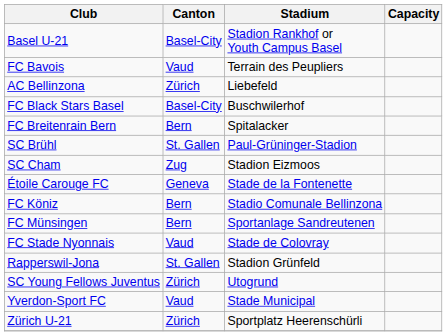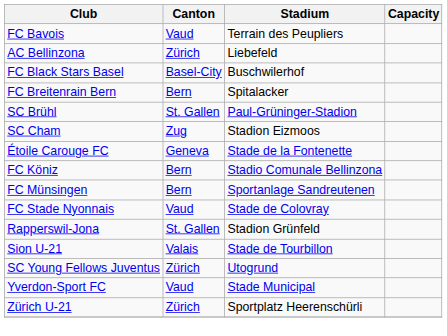 <table class="wikitable">
 <tr>
 <th>Club</th>
 <th>Canton</th>
 <th>Stadium</th>
 <th>Capacity</th>
-</tr>
-<tr>
-<td><a href='#'>Basel U-21</a></td>
-<td><a href='#'>Basel-City</a></td>
-<td><a href='#'>Stadion Rankhof</a> or<br><a href='#'>Youth Campus Basel</a></td>
-<td><br></td>
 </tr>
 <tr>
 <td><a href='#'>FC Bavois</a></td>
 <td><a href='#'>Vaud</a></td>
 <td>Terrain des Peupliers</td>
 <td></td>
 </tr>
 <tr>
 <td><a href='#'>AC Bellinzona</a></td>
 <td><a href='#'>Zürich</a></td>
 <td>Liebefeld</td>
 <td></td>
 </tr>
 <tr>
 <td><a href='#'>FC Black Stars Basel</a></td>
 <td><a href='#'>Basel-City</a></td>
 <td>Buschwilerhof</td>
 <td></td>
 </tr>
 <tr>
 <td><a href='#'>FC Breitenrain Bern</a></td>
 <td><a href='#'>Bern</a></td>
 <td>Spitalacker</td>
 <td></td>
 </tr>
 <tr>
 <td><a href='#'>SC Brühl</a></td>
 <td><a href='#'>St. Gallen</a></td>
 <td><a href='#'>Paul-Grüninger-Stadion</a></td>
 <td></td>
 </tr>
 <tr>
 <td><a href='#'>SC Cham</a></td>
 <td><a href='#'>Zug</a></td>
 <td>Stadion Eizmoos</td>
 <td></td>
 </tr>
 <tr>
 <td><a href='#'>Étoile Carouge FC</a></td>
 <td><a href='#'>Geneva</a></td>
 <td><a href='#'>Stade de la Fontenette</a></td>
 <td></td>
 </tr>
 <tr>
 <td><a href='#'>FC Köniz</a></td>
 <td><a href='#'>Bern</a></td>
 <td><a href='#'>Stadio Comunale Bellinzona</a></td>
 <td></td>
 </tr>
 <tr>
 <td><a href='#'>FC Münsingen</a></td>
 <td><a href='#'>Bern</a></td>
 <td><a href='#'>Sportanlage Sandreutenen</a></td>
 <td></td>
 </tr>
 <tr>
 <td><a href='#'>FC Stade Nyonnais</a></td>
 <td><a href='#'>Vaud</a></td>
 <td><a href='#'>Stade de Colovray</a></td>
 <td></td>
 </tr>
 <tr>
 <td><a href='#'>Rapperswil-Jona</a></td>
 <td><a href='#'>St. Gallen</a></td>
 <td>Stadion Grünfeld</td>
 <td></td>
 </tr>
 <tr>
+<td><a href='#'>Sion U-21</a></td>
+<td><a href='#'>Valais</a></td>
+<td><a href='#'>Stade de Tourbillon</a></td>
+<td></td>
+</tr>
+<tr>
 <td><a href='#'>SC Young Fellows Juventus</a></td>
 <td><a href='#'>Zürich</a></td>
 <td><a href='#'>Utogrund</a></td>
 <td></td>
 </tr>
 <tr>
 <td><a href='#'>Yverdon-Sport FC</a></td>
 <td><a href='#'>Vaud</a></td>
 <td><a href='#'>Stade Municipal</a></td>
 <td></td>
 </tr>
 <tr>
 <td><a href='#'>Zürich U-21</a></td>
 <td><a href='#'>Zürich</a></td>
 <td>Sportplatz Heerenschürli</td>
 <td></td>
 </tr>
 <tr>
 </tr>
 </table>
